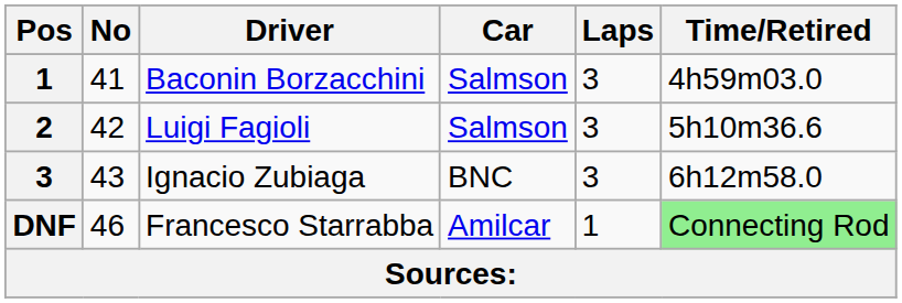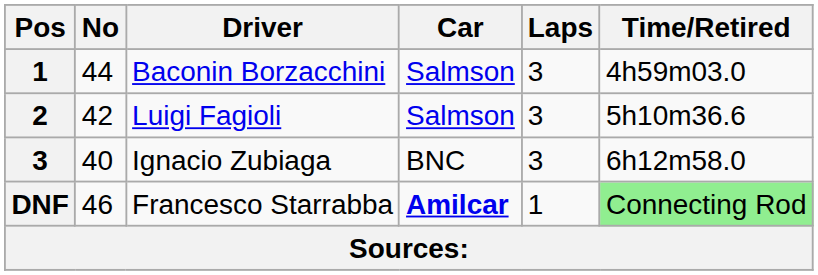 <table class="wikitable" style="font-size: 95%;">
 <tr>
 <th>Pos</th>
 <th>No</th>
 <th>Driver</th>
 <th>Car</th>
 <th>Laps</th>
 <th>Time/Retired</th>
 </tr>
 <tr>
 <th>1</th>
-<td>41</td>
+<td>44</td>
 <td> <a href='#'>Baconin Borzacchini</a></td>
 <td><a href='#'>Salmson</a></td>
 <td>3</td>
 <td>4h59m03.0</td>
 </tr>
 <tr>
 <th>2</th>
 <td>42</td>
 <td> <a href='#'>Luigi Fagioli</a></td>
 <td><a href='#'>Salmson</a></td>
 <td>3</td>
 <td>5h10m36.6</td>
 </tr>
 <tr>
 <th>3</th>
-<td>43</td>
+<td>40</td>
 <td> Ignacio Zubiaga</td>
 <td>BNC</td>
 <td>3</td>
 <td>6h12m58.0</td>
 </tr>
 <tr>
 <th>DNF</th>
 <td>46</td>
 <td> Francesco Starrabba</td>
-<td><a href='#'>Amilcar</a></td>
+<td><strong><a href='#'>Amilcar</a></strong></td>
 <td>1</td>
 <td style="background: lightgreen;">Connecting Rod</td>
 </tr>
 <tr>
 <th colspan=6>Sources:</th>
 </tr>
 </table>
